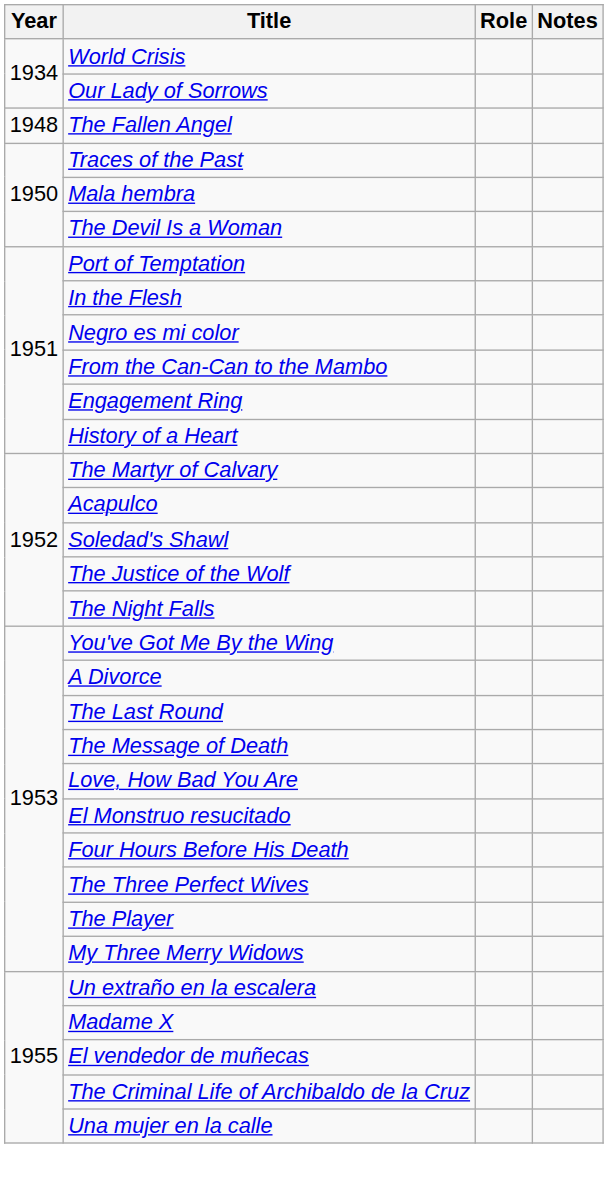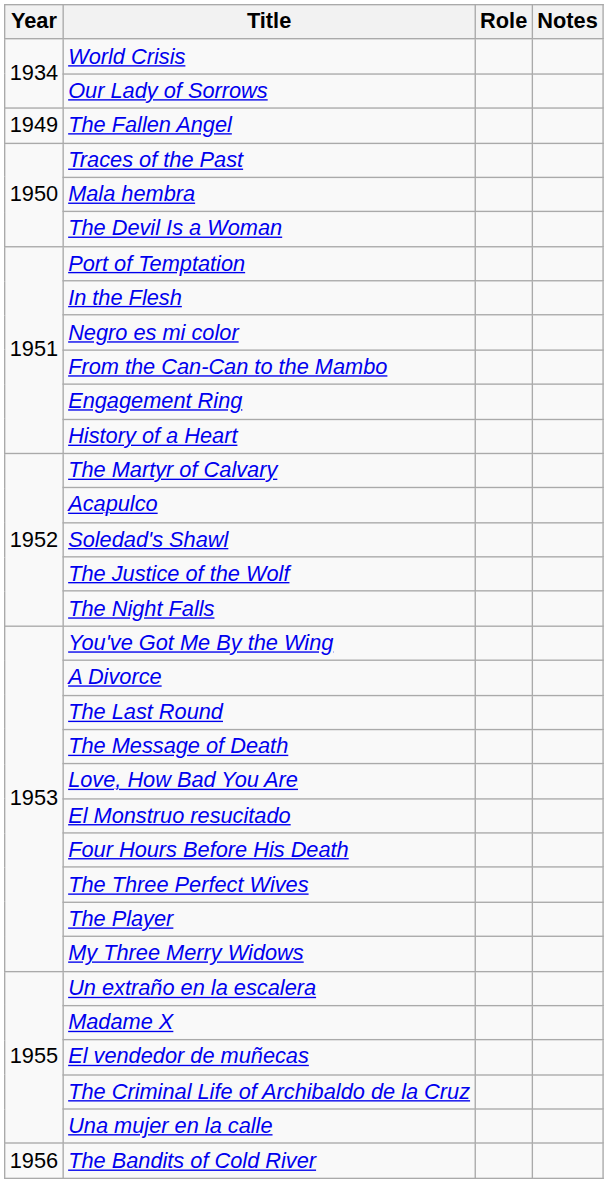 <table class="wikitable sortable">
 <tr>
 <th>Year</th>
 <th>Title</th>
 <th>Role</th>
 <th class="unsortable">Notes</th>
 </tr>
 <tr>
 <td rowspan=2>1934</td>
 <td><em><a href='#'>World Crisis</a></em></td>
 <td></td>
 <td></td>
 </tr>
 <tr>
 <td><em><a href='#'>Our Lady of Sorrows</a></em></td>
 <td></td>
 <td></td>
 </tr>
 <tr>
-<td>1948</td>
+<td>1949</td>
 <td><em><a href='#'>The Fallen Angel</a></em></td>
 <td></td>
 <td></td>
 </tr>
 <tr>
 <td rowspan=3>1950</td>
 <td><em><a href='#'>Traces of the Past</a></em></td>
 <td></td>
 <td></td>
 </tr>
 <tr>
 <td><em><a href='#'>Mala hembra</a></em></td>
 <td></td>
 <td></td>
 </tr>
 <tr>
 <td><em><a href='#'>The Devil Is a Woman</a></em></td>
 <td></td>
 <td></td>
 </tr>
 <tr>
 <td rowspan=6>1951</td>
 <td><em><a href='#'>Port of Temptation</a></em></td>
 <td></td>
 <td></td>
 </tr>
 <tr>
 <td><em><a href='#'>In the Flesh</a></em></td>
 <td></td>
 <td></td>
 </tr>
 <tr>
 <td><em><a href='#'>Negro es mi color</a></em></td>
 <td></td>
 <td></td>
 </tr>
 <tr>
 <td><em><a href='#'>From the Can-Can to the Mambo</a></em></td>
 <td></td>
 <td></td>
 </tr>
 <tr>
 <td><em><a href='#'>Engagement Ring</a></em></td>
 <td></td>
 <td></td>
 </tr>
 <tr>
 <td><em><a href='#'>History of a Heart</a></em></td>
 <td></td>
 <td></td>
 </tr>
 <tr>
 <td rowspan=5>1952</td>
 <td><em><a href='#'>The Martyr of Calvary</a></em></td>
 <td></td>
 <td></td>
 </tr>
 <tr>
 <td><em><a href='#'>Acapulco</a></em></td>
 <td></td>
 <td></td>
 </tr>
 <tr>
 <td><em><a href='#'>Soledad's Shawl</a></em></td>
 <td></td>
 <td></td>
 </tr>
 <tr>
 <td><em><a href='#'>The Justice of the Wolf</a></em></td>
 <td></td>
 <td></td>
 </tr>
 <tr>
 <td><em><a href='#'>The Night Falls</a></em></td>
 <td></td>
 <td></td>
 </tr>
 <tr>
 <td rowspan=10>1953</td>
 <td><em><a href='#'>You've Got Me By the Wing</a></em></td>
 <td></td>
 <td></td>
 </tr>
 <tr>
 <td><em><a href='#'>A Divorce</a></em></td>
 <td></td>
 <td></td>
 </tr>
 <tr>
 <td><em><a href='#'>The Last Round</a></em></td>
 <td></td>
 <td></td>
 </tr>
 <tr>
 <td><em><a href='#'>The Message of Death</a></em></td>
 <td></td>
 <td></td>
 </tr>
 <tr>
 <td><em><a href='#'>Love, How Bad You Are</a></em></td>
 <td></td>
 <td></td>
 </tr>
 <tr>
 <td><em><a href='#'>El Monstruo resucitado</a></em></td>
 <td></td>
 <td></td>
 </tr>
 <tr>
 <td><em><a href='#'>Four Hours Before His Death</a></em></td>
 <td></td>
 <td></td>
 </tr>
 <tr>
 <td><em><a href='#'>The Three Perfect Wives</a></em></td>
 <td></td>
 <td></td>
 </tr>
 <tr>
 <td><em><a href='#'>The Player</a></em></td>
 <td></td>
 <td></td>
 </tr>
 <tr>
 <td><em><a href='#'>My Three Merry Widows</a></em></td>
 <td></td>
 <td></td>
 </tr>
 <tr>
 <td rowspan=5>1955</td>
 <td><em><a href='#'>Un extraño en la escalera</a></em></td>
 <td></td>
 <td></td>
 </tr>
 <tr>
 <td><em><a href='#'>Madame X</a></em></td>
 <td></td>
 <td></td>
 </tr>
 <tr>
 <td><em><a href='#'>El vendedor de muñecas</a></em></td>
 <td></td>
 <td></td>
 </tr>
 <tr>
 <td><em><a href='#'>The Criminal Life of Archibaldo de la Cruz</a></em></td>
 <td></td>
 <td></td>
 </tr>
 <tr>
 <td><em><a href='#'>Una mujer en la calle</a></em></td>
 <td></td>
 <td></td>
 </tr>
+<tr>
+<td>1956</td>
+<td><em><a href='#'>The Bandits of Cold River</a></em></td>
+<td></td>
+<td></td>
+</tr>
 </table>
